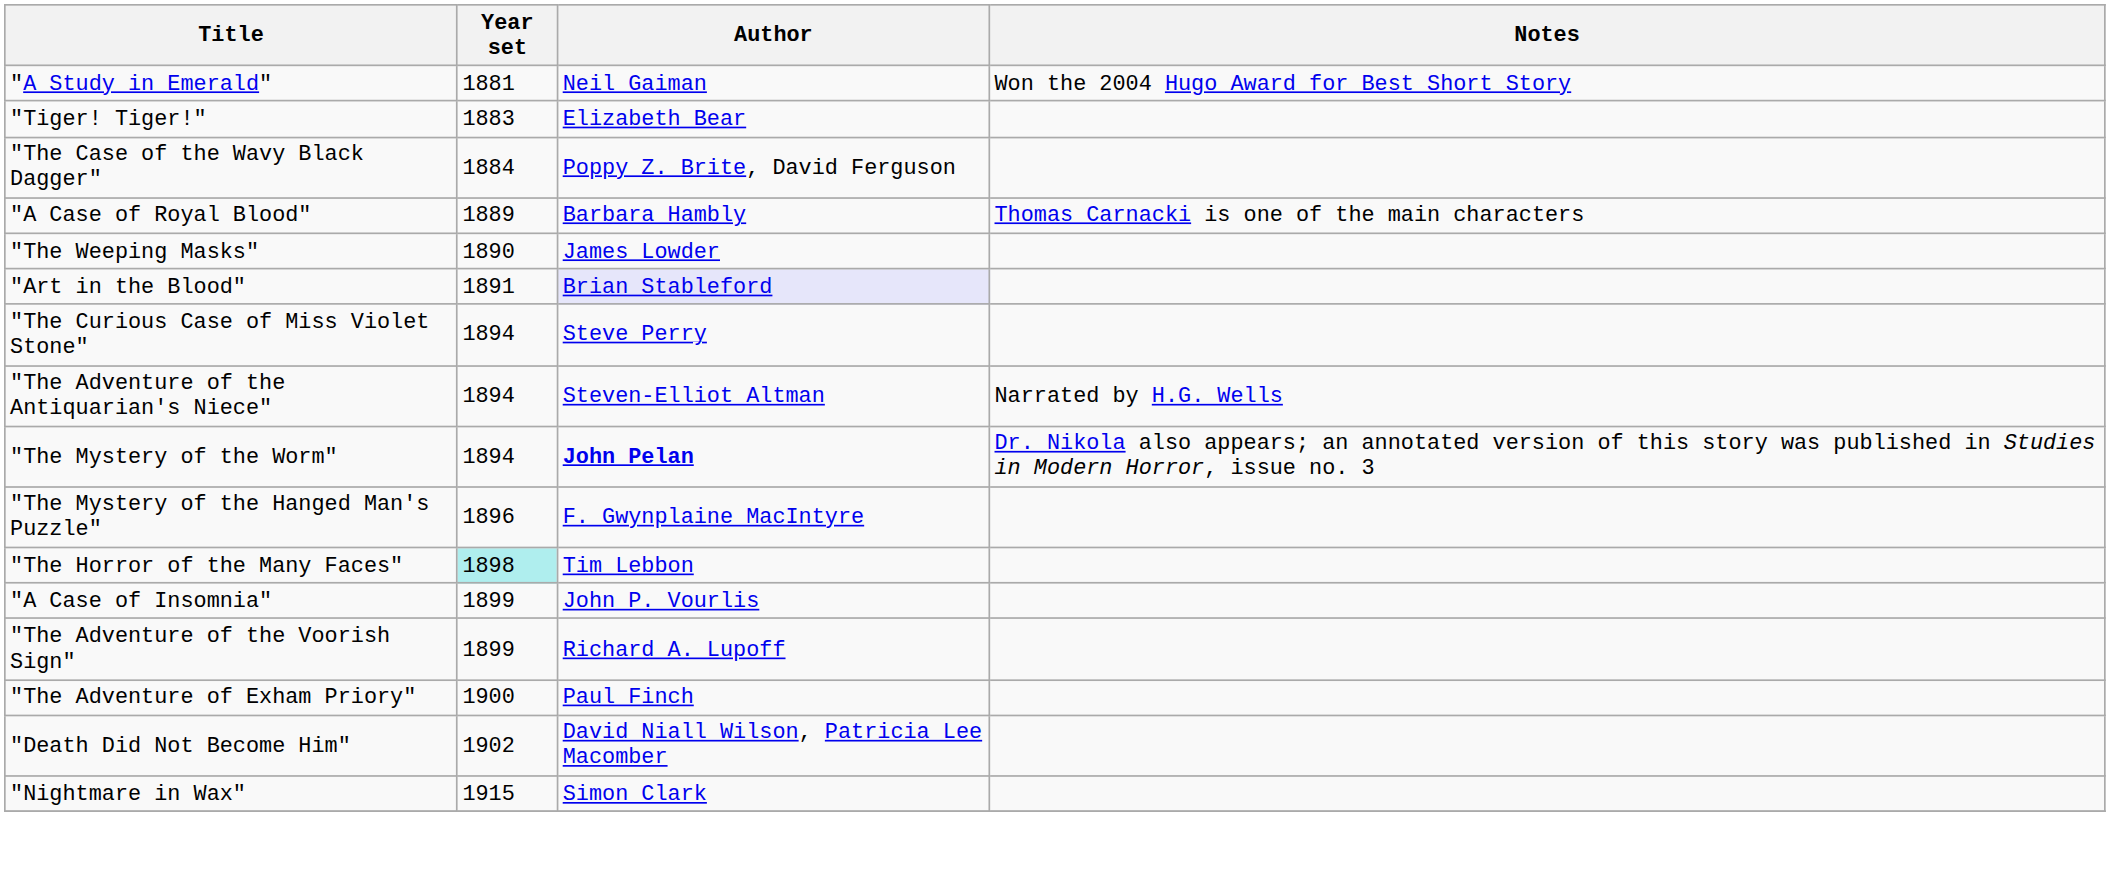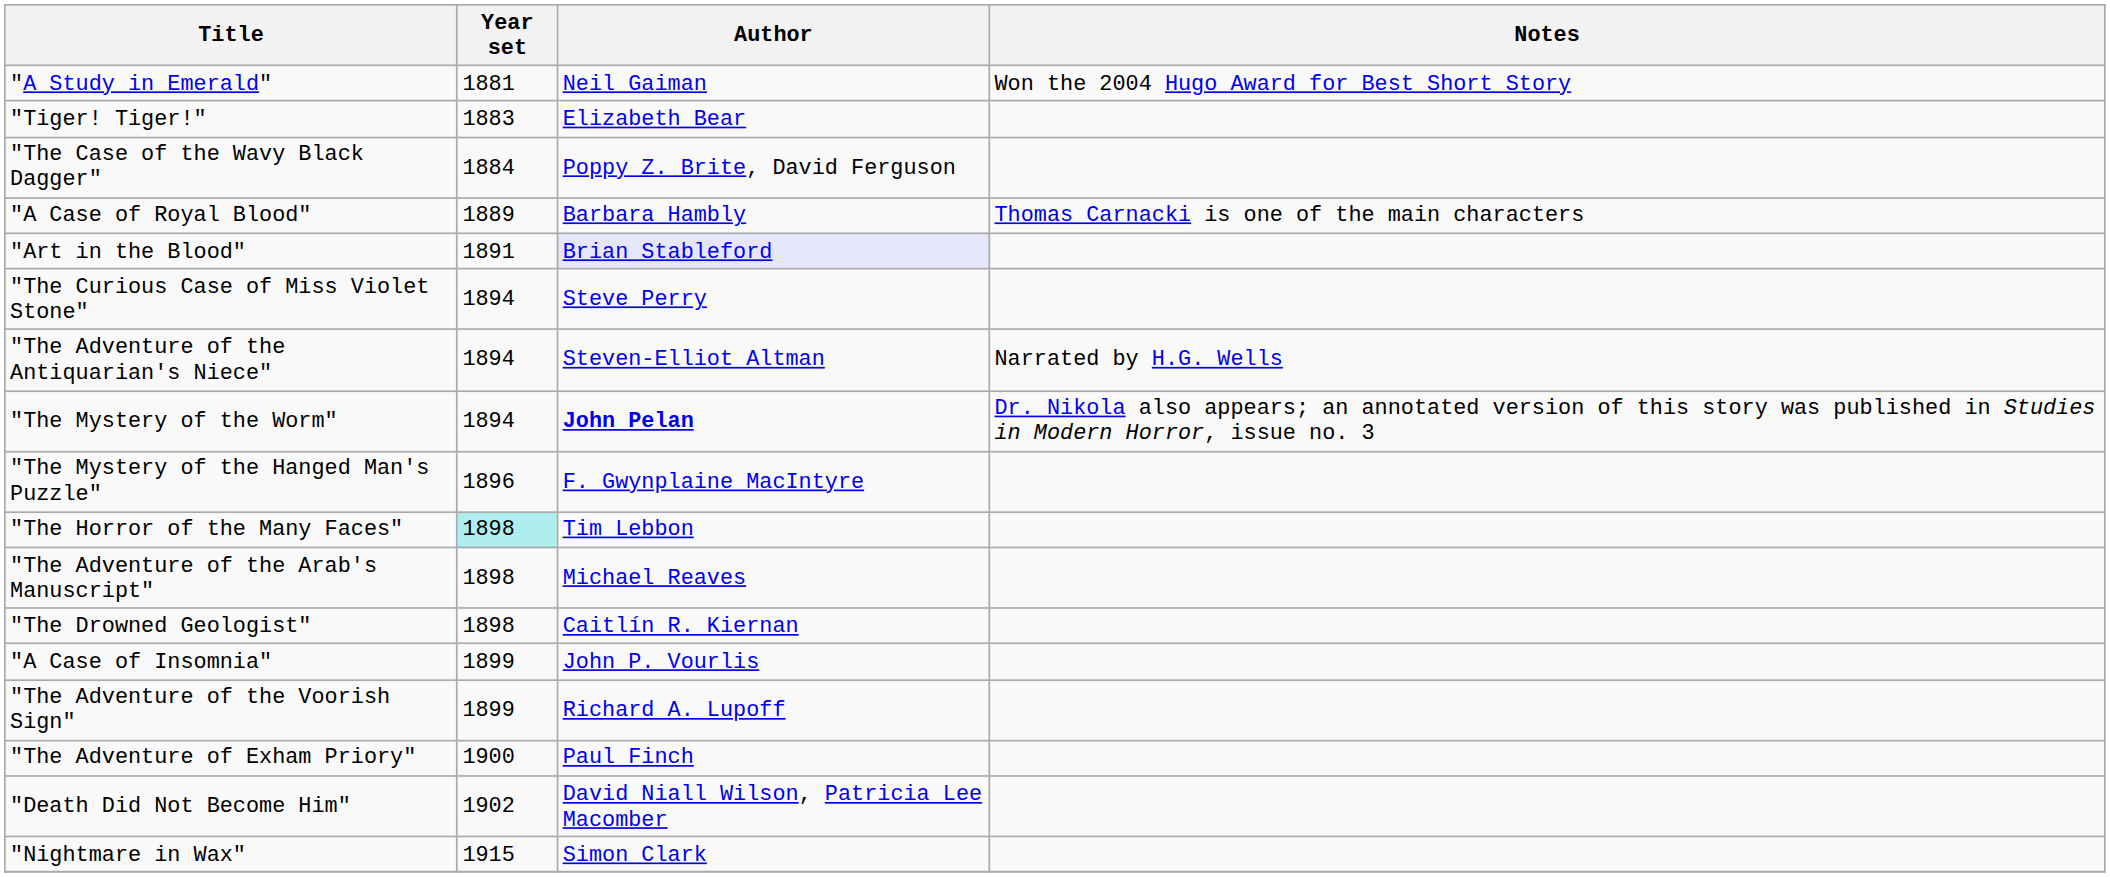 <table class="wikitable">
 <tr>
 <th>Title</th>
 <th>Year set</th>
 <th>Author</th>
 <th>Notes</th>
 </tr>
 <tr>
 <td>"<a href='#'>A Study in Emerald</a>"</td>
 <td>1881</td>
 <td><a href='#'>Neil Gaiman</a></td>
 <td>Won the 2004 <a href='#'>Hugo Award for Best Short Story</a></td>
 </tr>
 <tr>
 <td>"Tiger! Tiger!"</td>
 <td>1883</td>
 <td><a href='#'>Elizabeth Bear</a></td>
 <td></td>
 </tr>
 <tr>
 <td>"The Case of the Wavy Black Dagger"</td>
 <td>1884</td>
 <td><a href='#'>Poppy Z. Brite</a>, David Ferguson</td>
 <td></td>
 </tr>
 <tr>
 <td>"A Case of Royal Blood"</td>
 <td>1889</td>
 <td><a href='#'>Barbara Hambly</a></td>
 <td><a href='#'>Thomas Carnacki</a> is one of the main characters</td>
-</tr>
-<tr>
-<td>"The Weeping Masks"</td>
-<td>1890</td>
-<td><a href='#'>James Lowder</a></td>
-<td></td>
 </tr>
 <tr>
 <td>"Art in the Blood"</td>
 <td>1891</td>
 <td style="background: lavender;"><a href='#'>Brian Stableford</a></td>
 <td></td>
 </tr>
 <tr>
 <td>"The Curious Case of Miss Violet Stone"</td>
 <td>1894</td>
 <td><a href='#'>Steve Perry</a></td>
 <td></td>
 </tr>
 <tr>
 <td>"The Adventure of the Antiquarian's Niece"</td>
 <td>1894</td>
 <td><a href='#'>Steven-Elliot Altman</a></td>
 <td>Narrated by <a href='#'>H.G. Wells</a></td>
 </tr>
 <tr>
 <td>"The Mystery of the Worm"</td>
 <td>1894</td>
 <td><strong><a href='#'>John Pelan</a></strong></td>
 <td><a href='#'>Dr. Nikola</a> also appears; an annotated version of this story was published in <em>Studies in Modern Horror</em>, issue no. 3</td>
 </tr>
 <tr>
 <td>"The Mystery of the Hanged Man's Puzzle"</td>
 <td>1896</td>
 <td><a href='#'>F. Gwynplaine MacIntyre</a></td>
 <td></td>
 </tr>
 <tr>
 <td>"The Horror of the Many Faces"</td>
 <td style="background: paleturquoise;">1898</td>
 <td><a href='#'>Tim Lebbon</a></td>
 <td></td>
 </tr>
 <tr>
+<td>"The Adventure of the Arab's Manuscript"</td>
+<td>1898</td>
+<td><a href='#'>Michael Reaves</a></td>
+<td></td>
+</tr>
+<tr>
+<td>"The Drowned Geologist"</td>
+<td>1898</td>
+<td><a href='#'>Caitlín R. Kiernan</a></td>
+<td></td>
+</tr>
+<tr>
 <td>"A Case of Insomnia"</td>
 <td>1899</td>
 <td><a href='#'>John P. Vourlis</a></td>
 <td></td>
 </tr>
 <tr>
 <td>"The Adventure of the Voorish Sign"</td>
 <td>1899</td>
 <td><a href='#'>Richard A. Lupoff</a></td>
 <td></td>
 </tr>
 <tr>
 <td>"The Adventure of Exham Priory"</td>
 <td>1900</td>
 <td><a href='#'>Paul Finch</a></td>
 <td></td>
 </tr>
 <tr>
 <td>"Death Did Not Become Him"</td>
 <td>1902</td>
 <td><a href='#'>David Niall Wilson</a>, <a href='#'>Patricia Lee Macomber</a></td>
 <td></td>
 </tr>
 <tr>
 <td>"Nightmare in Wax"</td>
 <td>1915</td>
 <td><a href='#'>Simon Clark</a></td>
 <td></td>
 </tr>
 <tr>
 </tr>
 </table>
